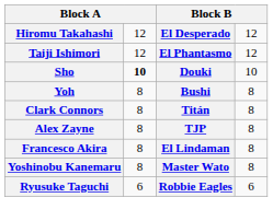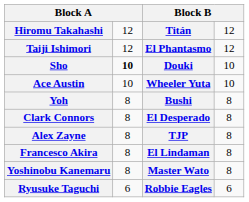 <table class="wikitable" style="margin: 1em auto 1em auto;text-align:center">
 <tr>
 <th colspan="2">Block A</th>
 <th colspan="2">Block B</th>
 </tr>
 <tr>
 <th><a href='#'>Hiromu Takahashi</a></th>
 <td style="width:35px">12</td>
-<th><a href='#'>El Desperado</a></th>
+<th><a href='#'>Titán</a></th>
 <td style="width:35px">12</td>
 </tr>
 <tr>
 <th><a href='#'>Taiji Ishimori</a></th>
 <td>12</td>
 <th><a href='#'>El Phantasmo</a></th>
 <td>12</td>
 </tr>
 <tr>
 <th><a href='#'>Sho</a></th>
 <td><strong>10</strong></td>
 <th><a href='#'>Douki</a></th>
 <td>10</td>
 </tr>
 <tr>
+<th><a href='#'>Ace Austin</a></th>
+<td>10</td>
+<th><a href='#'>Wheeler Yuta</a></th>
+<td>10</td>
+</tr>
+<tr>
 <th><a href='#'>Yoh</a></th>
 <td>8</td>
 <th><a href='#'>Bushi</a></th>
 <td>8</td>
 </tr>
 <tr>
 <th><a href='#'>Clark Connors</a></th>
 <td>8</td>
-<th><a href='#'>Titán</a></th>
+<th><a href='#'>El Desperado</a></th>
 <td>8</td>
 </tr>
 <tr>
 <th><a href='#'>Alex Zayne</a></th>
 <td>8</td>
 <th><a href='#'>TJP</a></th>
 <td>8</td>
 </tr>
 <tr>
 <th><a href='#'>Francesco Akira</a></th>
 <td>8</td>
 <th><a href='#'>El Lindaman</a></th>
 <td>8</td>
 </tr>
 <tr>
 <th><a href='#'>Yoshinobu Kanemaru</a></th>
 <td>8</td>
 <th><a href='#'>Master Wato</a></th>
 <td>8</td>
 </tr>
 <tr>
 <th><a href='#'>Ryusuke Taguchi</a></th>
 <td>6</td>
 <th><a href='#'>Robbie Eagles</a></th>
 <td>6</td>
 </tr>
 </table>
